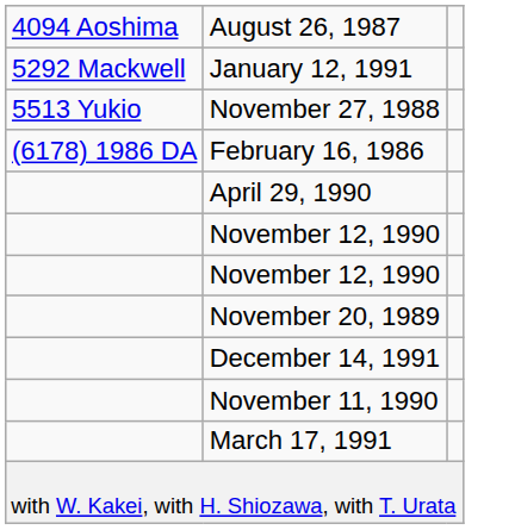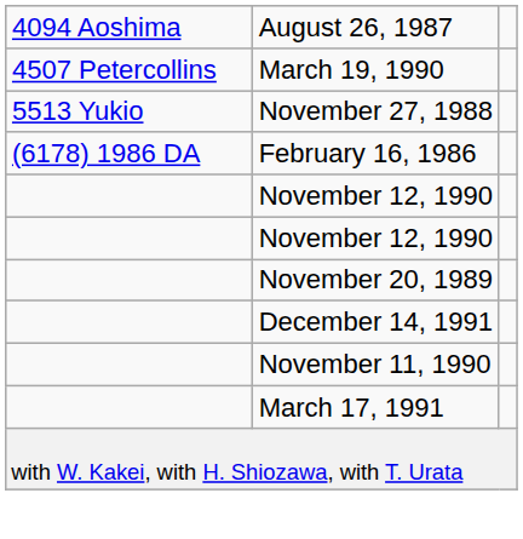 <table class="wikitable floatright" style="font-size: 0.9em;">
 <tr>
 <td><a href='#'>4094 Aoshima</a></td>
 <td>August 26, 1987</td>
 <td> </td>
 </tr>
 <tr>
-<td><a href='#'>5292 Mackwell</a></td>
-<td>January 12, 1991</td>
+<td><a href='#'>4507 Petercollins</a>    </td>
+<td>March 19, 1990</td>
 <td> </td>
 </tr>
 <tr>
 <td><a href='#'>5513 Yukio</a></td>
 <td>November 27, 1988</td>
 <td> </td>
 </tr>
 <tr>
 <td><a href='#'>(6178) 1986 DA</a></td>
 <td>February 16, 1986</td>
 <td></td>
-</tr>
-<tr>
-<td></td>
-<td>April 29, 1990</td>
-<td> </td>
 </tr>
 <tr>
 <td></td>
 <td>November 12, 1990</td>
 <td> </td>
 </tr>
 <tr>
 <td></td>
 <td>November 12, 1990</td>
 <td> </td>
 </tr>
 <tr>
 <td></td>
 <td>November 20, 1989</td>
 <td> </td>
 </tr>
 <tr>
 <td></td>
 <td>December 14, 1991</td>
 <td> </td>
 </tr>
 <tr>
 <td></td>
 <td>November 11, 1990</td>
 <td> </td>
 </tr>
 <tr>
 <td></td>
 <td>March 17, 1991</td>
 <td> </td>
 </tr>
 <tr>
 <td colspan=3  align=left style="font-size: smaller; background-color: #f2f2f2;"><br> with <a href='#'>W. Kakei</a>,  with <a href='#'>H. Shiozawa</a>,  with  <a href='#'>T. Urata</a></td>
 </tr>
 </table>
